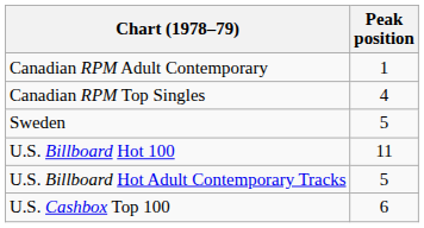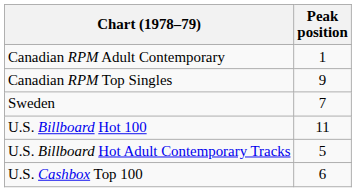 <table class="wikitable sortable">
 <tr>
 <th align="left">Chart (1978–79)</th>
 <th align="left">Peak<br>position</th>
 </tr>
 <tr>
 <td align="left">Canadian <em>RPM</em> Adult Contemporary </td>
 <td style="text-align:center;">1</td>
 </tr>
 <tr>
 <td align="left">Canadian <em>RPM</em> Top Singles</td>
-<td style="text-align:center;">4</td>
+<td style="text-align:center;">9</td>
 </tr>
 <tr>
 <td>Sweden</td>
-<td style="text-align:center;">5</td>
+<td style="text-align:center;">7</td>
 </tr>
 <tr>
 <td align="left">U.S. <em><a href='#'>Billboard</a></em> <a href='#'>Hot 100</a></td>
 <td style="text-align:center;">11</td>
 </tr>
 <tr>
 <td>U.S. <em>Billboard</em> <a href='#'>Hot Adult Contemporary Tracks</a></td>
 <td style="text-align:center;">5</td>
 </tr>
 <tr>
 <td align="left">U.S. <em><a href='#'>Cashbox</a></em> Top 100</td>
 <td style="text-align:center;">6</td>
 </tr>
 </table>
